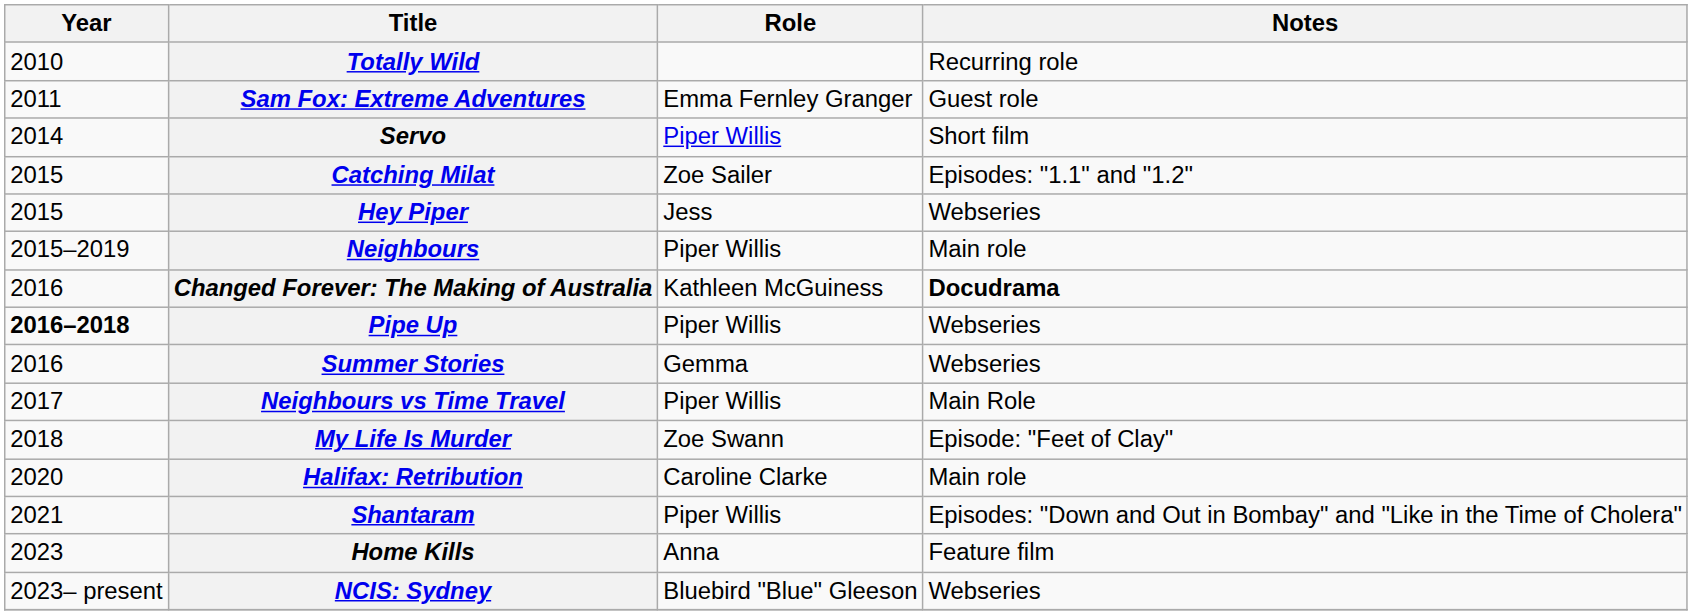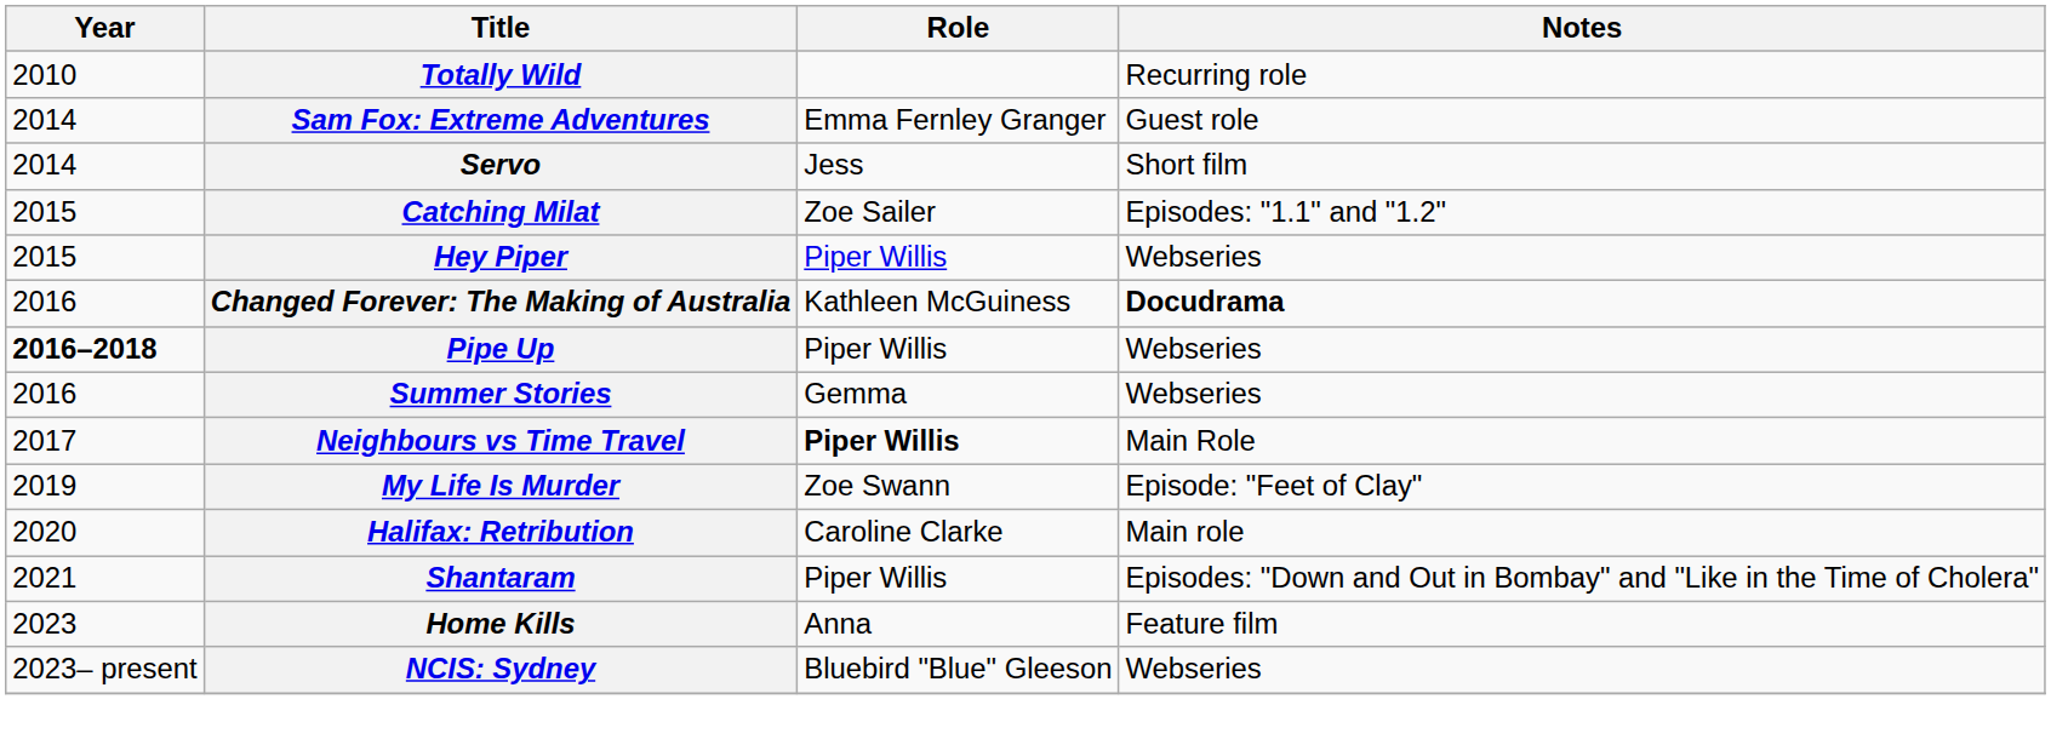 <table class="wikitable plainrowheaders sortable">
 <tr>
 <th scope="col">Year</th>
 <th scope="col">Title</th>
 <th scope="col">Role</th>
 <th class="unsortable">Notes</th>
 </tr>
 <tr>
 <td>2010</td>
 <th scope="row"><em><a href='#'>Totally Wild</a></em></th>
 <td></td>
 <td>Recurring role</td>
 </tr>
 <tr>
-<td>2011</td>
+<td>2014</td>
 <th scope="row"><em><a href='#'>Sam Fox: Extreme Adventures</a></em></th>
 <td>Emma Fernley Granger</td>
 <td>Guest role</td>
 </tr>
 <tr>
 <td>2014</td>
 <th scope="row"><em>Servo</em></th>
-<td><a href='#'>Piper Willis</a></td>
+<td>Jess</td>
 <td>Short film</td>
 </tr>
 <tr>
 <td>2015</td>
 <th scope="row"><em><a href='#'>Catching Milat</a></em></th>
 <td>Zoe Sailer</td>
 <td>Episodes: "1.1" and "1.2"</td>
 </tr>
 <tr>
 <td>2015</td>
 <th scope="row"><em><a href='#'>Hey Piper</a></em></th>
-<td>Jess</td>
+<td><a href='#'>Piper Willis</a></td>
 <td>Webseries</td>
-</tr>
-<tr>
-<td>2015–2019</td>
-<th scope="row"><em><a href='#'>Neighbours</a></em></th>
-<td>Piper Willis</td>
-<td>Main role</td>
 </tr>
 <tr>
 <td>2016</td>
 <th scope="row"><em>Changed Forever: The Making of Australia</em></th>
 <td>Kathleen McGuiness</td>
 <td><strong>Docudrama</strong></td>
 </tr>
 <tr>
 <td><strong>2016–2018</strong></td>
 <th scope="row"><em><a href='#'>Pipe Up</a></em></th>
 <td>Piper Willis</td>
 <td>Webseries</td>
 </tr>
 <tr>
 <td>2016</td>
 <th scope="row"><em><a href='#'>Summer Stories</a></em></th>
 <td>Gemma</td>
 <td>Webseries</td>
 </tr>
 <tr>
 <td>2017</td>
 <th scope="row"><em><a href='#'>Neighbours vs Time Travel</a></em></th>
-<td>Piper Willis</td>
+<td><strong>Piper Willis</strong></td>
 <td>Main Role</td>
 </tr>
 <tr>
-<td>2018</td>
+<td>2019</td>
 <th scope="row"><em><a href='#'>My Life Is Murder</a></em></th>
 <td>Zoe Swann</td>
 <td>Episode: "Feet of Clay"</td>
 </tr>
 <tr>
 <td>2020</td>
 <th scope="row"><em><a href='#'>Halifax: Retribution</a></em></th>
 <td>Caroline Clarke</td>
 <td>Main role</td>
 </tr>
 <tr>
 <td>2021</td>
 <th scope="row"><em><a href='#'>Shantaram</a></em></th>
 <td>Piper Willis</td>
 <td>Episodes: "Down and Out in Bombay" and "Like in the Time of Cholera"</td>
 </tr>
 <tr>
 <td>2023</td>
 <th scope="row"><em>Home Kills</em></th>
 <td>Anna</td>
 <td>Feature film</td>
 </tr>
 <tr>
 <td>2023– present</td>
 <th scope="row"><em><a href='#'>NCIS: Sydney</a></em></th>
 <td>Bluebird "Blue" Gleeson</td>
 <td>Webseries</td>
 </tr>
 <tr>
 </tr>
 </table>
